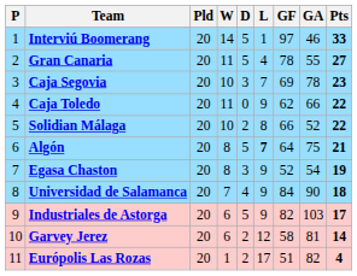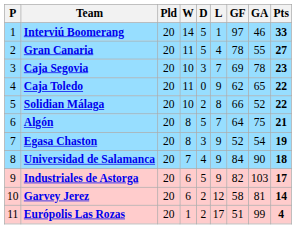 <table class="wikitable sortable" style="text-align: center;">
 <tr>
 <th align="center">P</th>
 <th align="center">Team</th>
 <th align="center">Pld</th>
 <th align="center">W</th>
 <th align="center">D</th>
 <th align="center">L</th>
 <th align="center">GF</th>
 <th align="center">GA</th>
 <th align="center">Pts</th>
 </tr>
 <tr ! style="background:#97DEFF;">
 <td>1</td>
 <td align="left"><strong><a href='#'>Interviú Boomerang</a></strong></td>
 <td>20</td>
 <td>14</td>
 <td>5</td>
 <td>1</td>
 <td>97</td>
 <td>46</td>
 <td><strong>33</strong></td>
 </tr>
 <tr ! style="background:#97DEFF;">
 <td>2</td>
 <td align="left"><strong><a href='#'>Gran Canaria</a></strong></td>
 <td>20</td>
 <td>11</td>
 <td>5</td>
 <td>4</td>
 <td>78</td>
 <td>55</td>
 <td><strong>27</strong></td>
 </tr>
 <tr ! style="background:#97DEFF;">
 <td>3</td>
 <td align="left"><strong><a href='#'>Caja Segovia</a></strong></td>
 <td>20</td>
 <td>10</td>
 <td>3</td>
 <td>7</td>
 <td>69</td>
 <td>78</td>
 <td><strong>23</strong></td>
 </tr>
 <tr ! style="background:#97DEFF;">
 <td>4</td>
 <td align="left"><strong><a href='#'>Caja Toledo</a></strong></td>
 <td>20</td>
 <td>11</td>
 <td>0</td>
 <td>9</td>
 <td>62</td>
-<td>66</td>
+<td>65</td>
 <td><strong>22</strong></td>
 </tr>
 <tr ! style="background:#97DEFF;">
 <td>5</td>
 <td align="left"><strong><a href='#'>Solidian Málaga</a></strong></td>
 <td>20</td>
 <td>10</td>
 <td>2</td>
 <td>8</td>
 <td>66</td>
 <td>52</td>
 <td><strong>22</strong></td>
 </tr>
 <tr ! style="background:#97DEFF;">
 <td>6</td>
 <td align="left"><strong><a href='#'>Algón</a></strong></td>
 <td>20</td>
 <td>8</td>
 <td>5</td>
-<td><strong>7</strong></td>
+<td>7</td>
 <td>64</td>
 <td>75</td>
 <td><strong>21</strong></td>
 </tr>
 <tr ! style="background:#97DEFF;">
 <td>7</td>
 <td align="left"><strong><a href='#'>Egasa Chaston</a></strong></td>
 <td>20</td>
 <td>8</td>
 <td>3</td>
 <td>9</td>
 <td>52</td>
 <td>54</td>
 <td><strong>19</strong></td>
 </tr>
 <tr ! style="background:#97DEFF;">
 <td>8</td>
 <td align="left"><strong><a href='#'>Universidad de Salamanca</a></strong></td>
 <td>20</td>
 <td>7</td>
 <td>4</td>
 <td>9</td>
 <td>84</td>
 <td>90</td>
 <td><strong>18</strong></td>
 </tr>
 <tr ! style="background:#FFCCCC;">
 <td>9</td>
 <td align="left"><strong><a href='#'>Industriales de Astorga</a></strong></td>
 <td>20</td>
 <td>6</td>
 <td>5</td>
 <td>9</td>
 <td>82</td>
 <td>103</td>
 <td><strong>17</strong></td>
 </tr>
 <tr ! style="background:#FFCCCC;">
 <td>10</td>
 <td align="left"><strong><a href='#'>Garvey Jerez</a></strong></td>
 <td>20</td>
 <td>6</td>
 <td>2</td>
 <td>12</td>
 <td>58</td>
 <td>81</td>
 <td><strong>14</strong></td>
 </tr>
 <tr ! style="background:#FFCCCC;">
 <td>11</td>
 <td align="left"><strong><a href='#'>Európolis Las Rozas</a></strong></td>
 <td>20</td>
 <td>1</td>
 <td>2</td>
 <td>17</td>
 <td>51</td>
-<td>82</td>
+<td>99</td>
 <td><strong>4</strong></td>
 </tr>
 </table>
